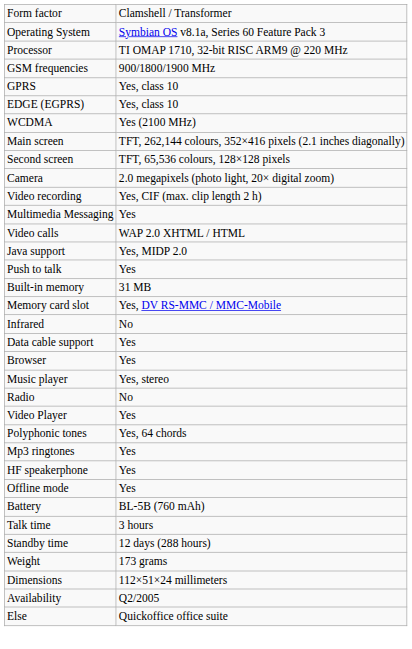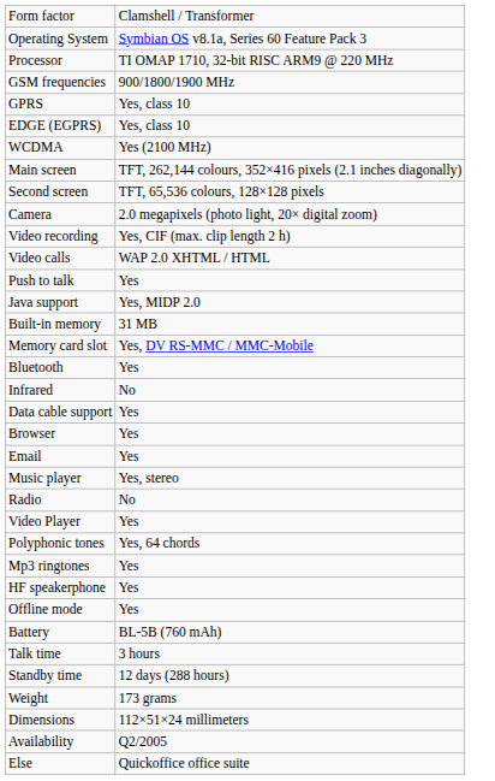 <table class="wikitable">
 <tr>
 <td>Form factor</td>
 <td>Clamshell / Transformer</td>
 </tr>
 <tr>
 <td>Operating System</td>
 <td><a href='#'>Symbian OS</a> v8.1a, Series 60 Feature Pack 3</td>
 </tr>
 <tr>
 <td>Processor</td>
 <td>TI OMAP 1710, 32-bit RISC ARM9 @ 220 MHz</td>
 </tr>
 <tr>
 <td>GSM frequencies</td>
 <td>900/1800/1900 MHz</td>
 </tr>
 <tr>
 <td>GPRS</td>
 <td>Yes, class 10</td>
 </tr>
 <tr>
 <td>EDGE (EGPRS)</td>
 <td>Yes, class 10</td>
 </tr>
 <tr>
 <td>WCDMA</td>
 <td>Yes (2100 MHz)</td>
 </tr>
 <tr>
 <td>Main screen</td>
 <td>TFT, 262,144 colours, 352×416 pixels (2.1 inches diagonally)</td>
 </tr>
 <tr>
 <td>Second screen</td>
 <td>TFT, 65,536 colours, 128×128 pixels</td>
 </tr>
 <tr>
 <td>Camera</td>
 <td>2.0 megapixels (photo light, 20× digital zoom)</td>
 </tr>
 <tr>
 <td>Video recording</td>
 <td>Yes, CIF (max. clip length 2 h)</td>
 </tr>
 <tr>
-<td>Multimedia Messaging</td>
-<td>Yes</td>
-</tr>
-<tr>
 <td>Video calls</td>
 <td>WAP 2.0 XHTML / HTML</td>
 </tr>
 <tr>
+<td>Push to talk</td>
+<td>Yes</td>
+</tr>
+<tr>
 <td>Java support</td>
 <td>Yes, MIDP 2.0</td>
-</tr>
-<tr>
-<td>Push to talk</td>
-<td>Yes</td>
 </tr>
 <tr>
 <td>Built-in memory</td>
 <td>31 MB</td>
 </tr>
 <tr>
 <td>Memory card slot</td>
 <td>Yes, <a href='#'>DV RS-MMC / MMC-Mobile</a></td>
+</tr>
+<tr>
+<td>Bluetooth</td>
+<td>Yes</td>
 </tr>
 <tr>
 <td>Infrared</td>
 <td>No</td>
 </tr>
 <tr>
 <td>Data cable support</td>
 <td>Yes</td>
 </tr>
 <tr>
 <td>Browser</td>
+<td>Yes</td>
+</tr>
+<tr>
+<td>Email</td>
 <td>Yes</td>
 </tr>
 <tr>
 <td>Music player</td>
 <td>Yes, stereo</td>
 </tr>
 <tr>
 <td>Radio</td>
 <td>No</td>
 </tr>
 <tr>
 <td>Video Player</td>
 <td>Yes</td>
 </tr>
 <tr>
 <td>Polyphonic tones</td>
 <td>Yes, 64 chords</td>
 </tr>
 <tr>
 <td>Mp3 ringtones</td>
 <td>Yes</td>
 </tr>
 <tr>
 <td>HF speakerphone</td>
 <td>Yes</td>
 </tr>
 <tr>
 <td>Offline mode</td>
 <td>Yes</td>
 </tr>
 <tr>
 <td>Battery</td>
 <td>BL-5B (760 mAh)</td>
 </tr>
 <tr>
 <td>Talk time</td>
 <td>3 hours</td>
 </tr>
 <tr>
 <td>Standby time</td>
 <td>12 days (288 hours)</td>
 </tr>
 <tr>
 <td>Weight</td>
 <td>173 grams</td>
 </tr>
 <tr>
 <td>Dimensions</td>
 <td>112×51×24 millimeters</td>
 </tr>
 <tr>
 <td>Availability</td>
 <td>Q2/2005</td>
 </tr>
 <tr>
 <td>Else</td>
 <td>Quickoffice office suite</td>
 </tr>
 </table>
